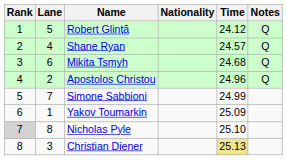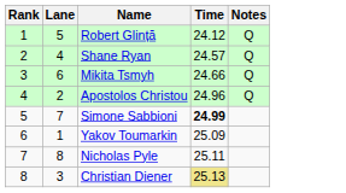 <table class="wikitable sortable" style="text-align:center">
 <tr>
 <th>Rank</th>
 <th>Lane</th>
 <th>Name</th>
-<th>Nationality</th>
 <th>Time</th>
 <th>Notes</th>
 </tr>
 <tr bgcolor=ccffcc>
 <td>1</td>
 <td>5</td>
 <td align=left><a href='#'>Robert Glință</a></td>
-<td align=left></td>
 <td>24.12</td>
 <td>Q</td>
 </tr>
 <tr bgcolor=ccffcc>
 <td>2</td>
 <td>4</td>
 <td align=left><a href='#'>Shane Ryan</a></td>
-<td align=left></td>
 <td>24.57</td>
 <td>Q</td>
 </tr>
 <tr bgcolor=ccffcc>
 <td>3</td>
 <td>6</td>
 <td align=left><a href='#'>Mikita Tsmyh</a></td>
-<td align=left></td>
-<td>24.68</td>
+<td>24.66</td>
 <td>Q</td>
 </tr>
 <tr bgcolor=ccffcc>
 <td>4</td>
 <td>2</td>
 <td align=left><a href='#'>Apostolos Christou</a></td>
-<td align=left></td>
 <td>24.96</td>
 <td>Q</td>
 </tr>
 <tr>
 <td>5</td>
 <td>7</td>
 <td align=left><a href='#'>Simone Sabbioni</a></td>
-<td align=left></td>
-<td>24.99</td>
+<td><strong>24.99</strong></td>
 <td></td>
 </tr>
 <tr>
 <td>6</td>
 <td>1</td>
 <td align=left><a href='#'>Yakov Toumarkin</a></td>
-<td align=left></td>
 <td>25.09</td>
 <td></td>
 </tr>
 <tr>
-<td style="background: lightgrey;">7</td>
+<td>7</td>
 <td>8</td>
 <td align=left><a href='#'>Nicholas Pyle</a></td>
-<td align=left></td>
-<td>25.10</td>
+<td>25.11</td>
 <td></td>
 </tr>
 <tr>
 <td>8</td>
 <td>3</td>
 <td align=left><a href='#'>Christian Diener</a></td>
-<td align=left></td>
 <td style="background: khaki;">25.13</td>
 <td></td>
 </tr>
 </table>
